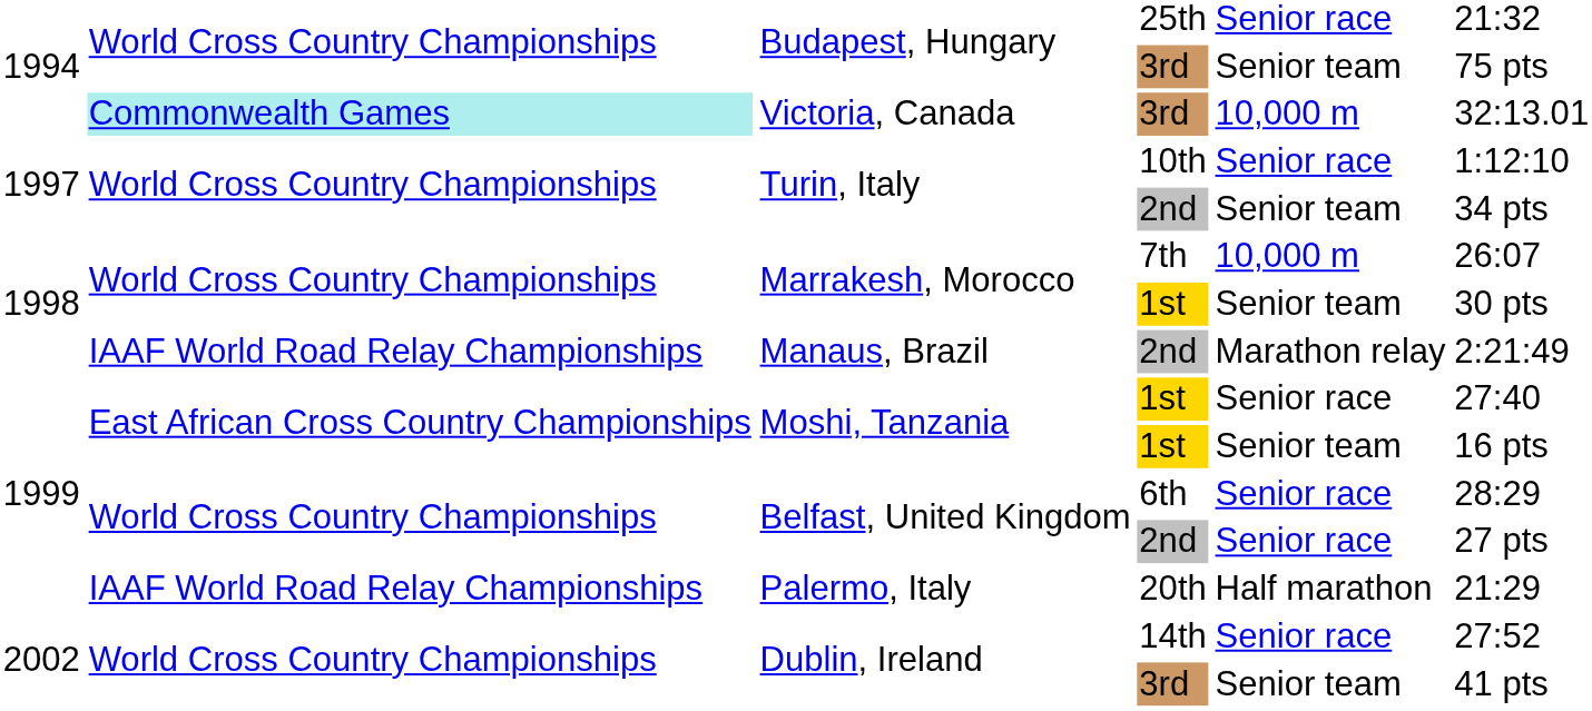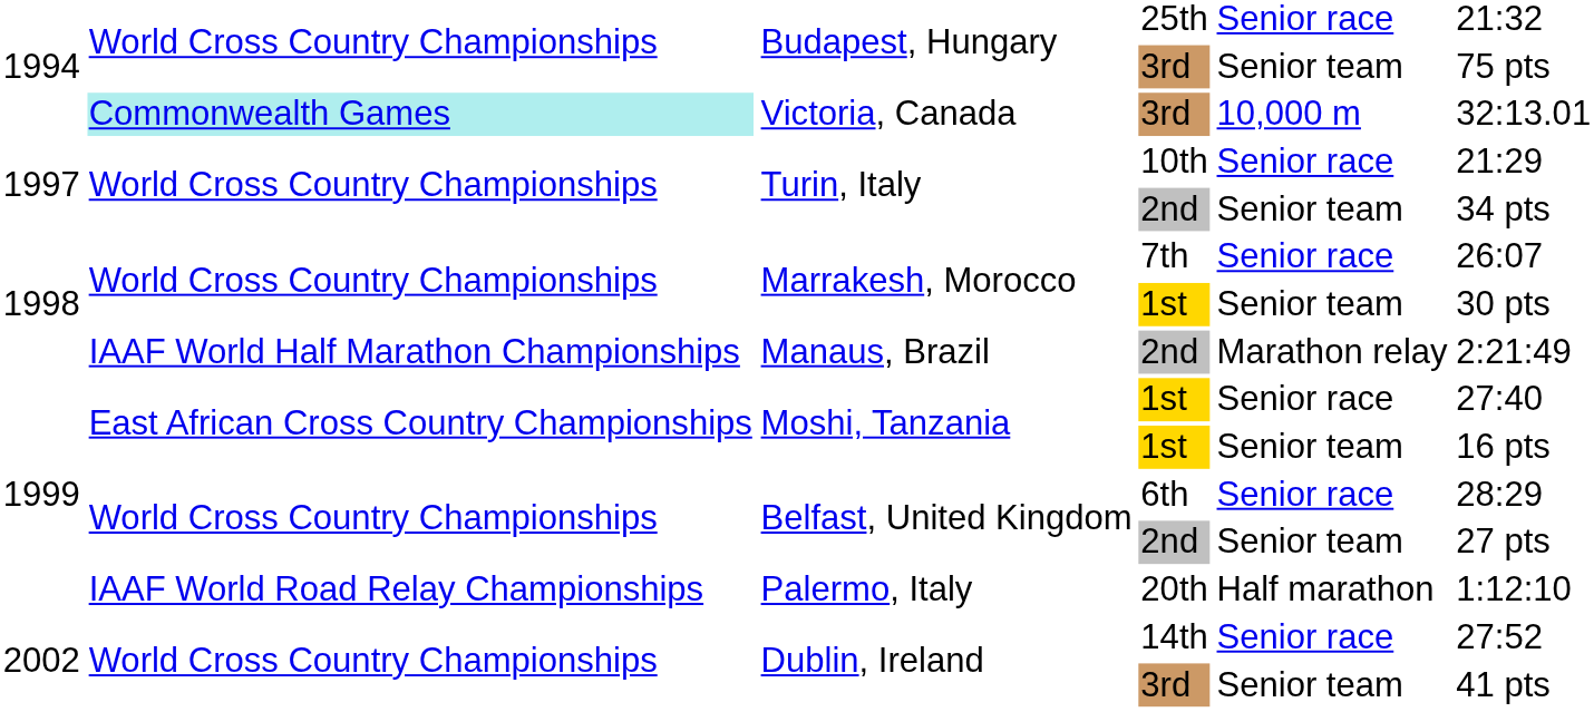 <table>
 <tr>
 <td rowspan=3>1994</td>
 <td rowspan=2><a href='#'>World Cross Country Championships</a></td>
 <td rowspan=2><a href='#'>Budapest</a>, Hungary</td>
 <td>25th</td>
 <td><a href='#'>Senior race</a></td>
 <td>21:32</td>
 </tr>
 <tr>
 <td bgcolor=cc9966>3rd</td>
 <td>Senior team</td>
 <td>75 pts</td>
 </tr>
 <tr>
 <td style="background: paleturquoise;"><a href='#'>Commonwealth Games</a></td>
 <td><a href='#'>Victoria</a>, Canada</td>
 <td bgcolor=cc9966>3rd</td>
 <td><a href='#'>10,000 m</a></td>
 <td>32:13.01</td>
 </tr>
 <tr>
 <td rowspan=2>1997</td>
 <td rowspan=2><a href='#'>World Cross Country Championships</a></td>
 <td rowspan=2><a href='#'>Turin</a>, Italy</td>
 <td>10th</td>
 <td><a href='#'>Senior race</a></td>
-<td>1:12:10</td>
+<td>21:29</td>
 </tr>
 <tr>
 <td bgcolor=silver>2nd</td>
 <td>Senior team</td>
 <td>34 pts</td>
 </tr>
 <tr>
 <td rowspan=3>1998</td>
 <td rowspan=2><a href='#'>World Cross Country Championships</a></td>
 <td rowspan=2><a href='#'>Marrakesh</a>, Morocco</td>
 <td>7th</td>
-<td><a href='#'>10,000 m</a></td>
+<td><a href='#'>Senior race</a></td>
 <td>26:07</td>
 </tr>
 <tr>
 <td bgcolor=gold>1st</td>
 <td>Senior team</td>
 <td>30 pts</td>
 </tr>
 <tr>
-<td><a href='#'>IAAF World Road Relay Championships</a></td>
+<td><a href='#'>IAAF World Half Marathon Championships</a></td>
 <td><a href='#'>Manaus</a>, Brazil</td>
 <td bgcolor=silver>2nd</td>
 <td>Marathon relay</td>
 <td>2:21:49</td>
 </tr>
 <tr>
 <td rowspan=5>1999</td>
 <td rowspan=2><a href='#'>East African Cross Country Championships</a></td>
 <td rowspan=2><a href='#'>Moshi, Tanzania</a></td>
 <td bgcolor=gold>1st</td>
 <td>Senior race</td>
 <td>27:40</td>
 </tr>
 <tr>
 <td bgcolor=gold>1st</td>
 <td>Senior team</td>
 <td>16 pts</td>
 </tr>
 <tr>
 <td rowspan=2><a href='#'>World Cross Country Championships</a></td>
 <td rowspan=2><a href='#'>Belfast</a>, United Kingdom</td>
 <td>6th</td>
 <td><a href='#'>Senior race</a></td>
 <td>28:29</td>
 </tr>
 <tr>
 <td bgcolor=silver>2nd</td>
-<td><a href='#'>Senior race</a></td>
+<td>Senior team</td>
 <td>27 pts</td>
 </tr>
 <tr>
 <td><a href='#'>IAAF World Road Relay Championships</a></td>
 <td><a href='#'>Palermo</a>, Italy</td>
 <td>20th</td>
 <td>Half marathon</td>
-<td>21:29</td>
+<td>1:12:10</td>
 </tr>
 <tr>
 <td rowspan=2>2002</td>
 <td rowspan=2><a href='#'>World Cross Country Championships</a></td>
 <td rowspan=2><a href='#'>Dublin</a>, Ireland</td>
 <td>14th</td>
 <td><a href='#'>Senior race</a></td>
 <td>27:52</td>
 </tr>
 <tr>
 <td bgcolor=cc9966>3rd</td>
 <td>Senior team</td>
 <td>41 pts</td>
 </tr>
 </table>
